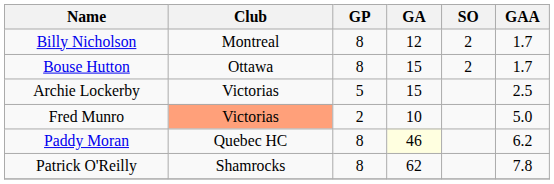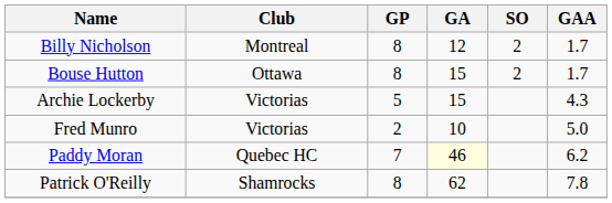 <table class="wikitable" style="text-align:center;">
 <tr>
 <th style="width:10em">Name</th>
 <th style="width:10em">Club</th>
 <th style="width:3em">GP</th>
 <th style="width:3em">GA</th>
 <th style="width:3em">SO</th>
 <th style="width:3em">GAA</th>
 </tr>
 <tr>
 <td><a href='#'>Billy Nicholson</a></td>
 <td>Montreal</td>
 <td>8</td>
 <td>12</td>
 <td>2</td>
 <td>1.7</td>
 </tr>
 <tr>
 <td><a href='#'>Bouse Hutton</a></td>
 <td>Ottawa</td>
 <td>8</td>
 <td>15</td>
 <td>2</td>
 <td>1.7</td>
 </tr>
 <tr>
 <td>Archie Lockerby</td>
 <td>Victorias</td>
 <td>5</td>
 <td>15</td>
 <td></td>
-<td>2.5</td>
+<td>4.3</td>
 </tr>
 <tr>
 <td>Fred Munro</td>
-<td style="background: lightsalmon;">Victorias</td>
+<td>Victorias</td>
 <td>2</td>
 <td>10</td>
 <td></td>
 <td>5.0</td>
 </tr>
 <tr>
 <td><a href='#'>Paddy Moran</a></td>
 <td>Quebec HC</td>
-<td>8</td>
+<td>7</td>
 <td style="background: lightyellow;">46</td>
 <td></td>
 <td>6.2</td>
 </tr>
 <tr>
 <td>Patrick O'Reilly</td>
 <td>Shamrocks</td>
 <td>8</td>
 <td>62</td>
 <td></td>
 <td>7.8</td>
 </tr>
 <tr>
 </tr>
 </table>
